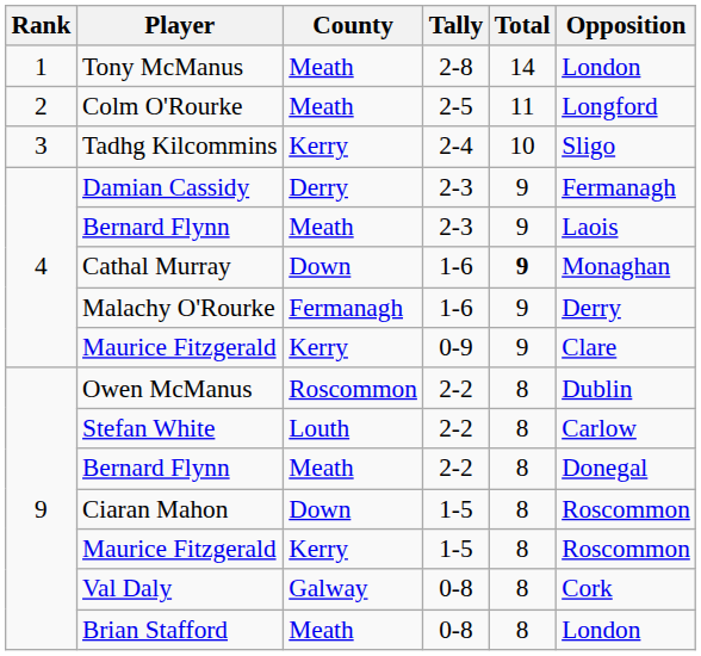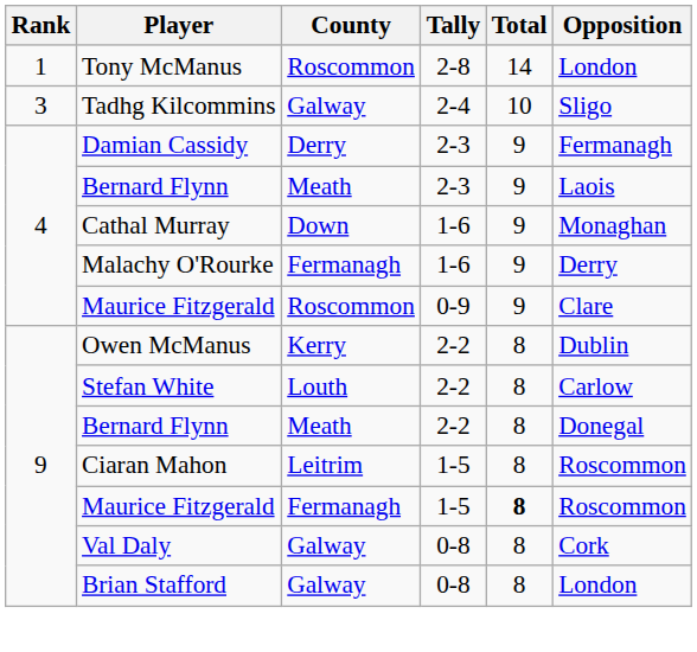 <table class="wikitable">
 <tr>
 <th>Rank</th>
 <th>Player</th>
 <th>County</th>
 <th>Tally</th>
 <th>Total</th>
 <th>Opposition</th>
 </tr>
 <tr>
 <td rowspan=1 align=center>1</td>
 <td>Tony McManus</td>
-<td><a href='#'>Meath</a></td>
+<td><a href='#'>Roscommon</a></td>
 <td align=center>2-8</td>
 <td align=center>14</td>
 <td><a href='#'>London</a></td>
 </tr>
 <tr>
-<td rowspan=1 align=center>2</td>
-<td>Colm O'Rourke</td>
-<td><a href='#'>Meath</a></td>
-<td align=center>2-5</td>
-<td align=center>11</td>
-<td><a href='#'>Longford</a></td>
-</tr>
-<tr>
 <td rowspan=1 align=center>3</td>
 <td>Tadhg Kilcommins</td>
-<td><a href='#'>Kerry</a></td>
+<td><a href='#'>Galway</a></td>
 <td align=center>2-4</td>
 <td align=center>10</td>
 <td><a href='#'>Sligo</a></td>
 </tr>
 <tr>
 <td rowspan=5 align=center>4</td>
 <td><a href='#'>Damian Cassidy</a></td>
 <td><a href='#'>Derry</a></td>
 <td align=center>2-3</td>
 <td align=center>9</td>
 <td><a href='#'>Fermanagh</a></td>
 </tr>
 <tr>
 <td><a href='#'>Bernard Flynn</a></td>
 <td><a href='#'>Meath</a></td>
 <td align=center>2-3</td>
 <td align=center>9</td>
 <td><a href='#'>Laois</a></td>
 </tr>
 <tr>
 <td>Cathal Murray</td>
 <td><a href='#'>Down</a></td>
 <td align=center>1-6</td>
-<td align=center><strong>9</strong></td>
+<td align=center>9</td>
 <td><a href='#'>Monaghan</a></td>
 </tr>
 <tr>
 <td>Malachy O'Rourke</td>
 <td><a href='#'>Fermanagh</a></td>
 <td align=center>1-6</td>
 <td align=center>9</td>
 <td><a href='#'>Derry</a></td>
 </tr>
 <tr>
 <td><a href='#'>Maurice Fitzgerald</a></td>
-<td><a href='#'>Kerry</a></td>
+<td><a href='#'>Roscommon</a></td>
 <td align=center>0-9</td>
 <td align=center>9</td>
 <td><a href='#'>Clare</a></td>
 </tr>
 <tr>
 <td rowspan=7 align=center>9</td>
 <td>Owen McManus</td>
-<td><a href='#'>Roscommon</a></td>
+<td><a href='#'>Kerry</a></td>
 <td align=center>2-2</td>
 <td align=center>8</td>
 <td><a href='#'>Dublin</a></td>
 </tr>
 <tr>
 <td><a href='#'>Stefan White</a></td>
 <td><a href='#'>Louth</a></td>
 <td align=center>2-2</td>
 <td align=center>8</td>
 <td><a href='#'>Carlow</a></td>
 </tr>
 <tr>
 <td><a href='#'>Bernard Flynn</a></td>
 <td><a href='#'>Meath</a></td>
 <td align=center>2-2</td>
 <td align=center>8</td>
 <td><a href='#'>Donegal</a></td>
 </tr>
 <tr>
 <td>Ciaran Mahon</td>
-<td><a href='#'>Down</a></td>
+<td><a href='#'>Leitrim</a></td>
 <td align=center>1-5</td>
 <td align=center>8</td>
 <td><a href='#'>Roscommon</a></td>
 </tr>
 <tr>
 <td><a href='#'>Maurice Fitzgerald</a></td>
-<td><a href='#'>Kerry</a></td>
+<td><a href='#'>Fermanagh</a></td>
 <td align=center>1-5</td>
-<td align=center>8</td>
+<td align=center><strong>8</strong></td>
 <td><a href='#'>Roscommon</a></td>
 </tr>
 <tr>
 <td><a href='#'>Val Daly</a></td>
 <td><a href='#'>Galway</a></td>
 <td align=center>0-8</td>
 <td align=center>8</td>
 <td><a href='#'>Cork</a></td>
 </tr>
 <tr>
 <td><a href='#'>Brian Stafford</a></td>
-<td><a href='#'>Meath</a></td>
+<td><a href='#'>Galway</a></td>
 <td align=center>0-8</td>
 <td align=center>8</td>
 <td><a href='#'>London</a></td>
 </tr>
 </table>
